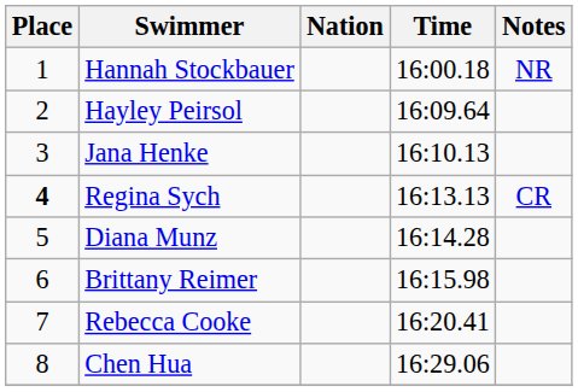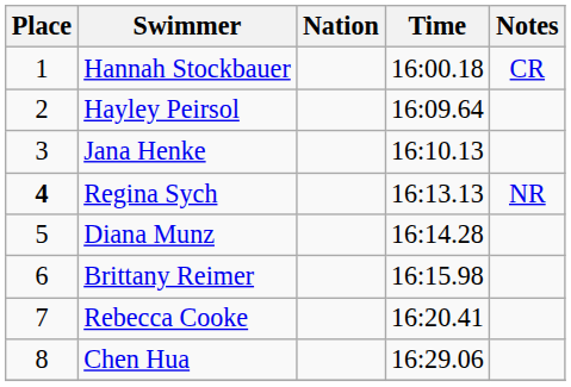 <table class="wikitable sortable" style="text-align:center">
 <tr>
 <th>Place</th>
 <th>Swimmer</th>
 <th>Nation</th>
 <th>Time</th>
 <th>Notes</th>
 </tr>
 <tr>
 <td>1</td>
 <td align=left><a href='#'>Hannah Stockbauer</a></td>
 <td align=left></td>
 <td>16:00.18</td>
-<td><a href='#'>NR</a></td>
+<td><a href='#'>CR</a></td>
 </tr>
 <tr>
 <td>2</td>
 <td align=left><a href='#'>Hayley Peirsol</a></td>
 <td align=left></td>
 <td>16:09.64</td>
 <td></td>
 </tr>
 <tr>
 <td>3</td>
 <td align=left><a href='#'>Jana Henke</a></td>
 <td align=left></td>
 <td>16:10.13</td>
 <td></td>
 </tr>
 <tr>
 <td><strong>4</strong></td>
 <td align=left><a href='#'>Regina Sych</a></td>
 <td align=left></td>
 <td>16:13.13</td>
-<td><a href='#'>CR</a></td>
+<td><a href='#'>NR</a></td>
 </tr>
 <tr>
 <td>5</td>
 <td align=left><a href='#'>Diana Munz</a></td>
 <td align=left></td>
 <td>16:14.28</td>
 <td></td>
 </tr>
 <tr>
 <td>6</td>
 <td align=left><a href='#'>Brittany Reimer</a></td>
 <td align=left></td>
 <td>16:15.98</td>
 <td></td>
 </tr>
 <tr>
 <td>7</td>
 <td align=left><a href='#'>Rebecca Cooke</a></td>
 <td align=left></td>
 <td>16:20.41</td>
 <td></td>
 </tr>
 <tr>
 <td>8</td>
 <td align=left><a href='#'>Chen Hua</a></td>
 <td align=left></td>
 <td>16:29.06</td>
 <td></td>
 </tr>
 <tr>
 </tr>
 </table>
